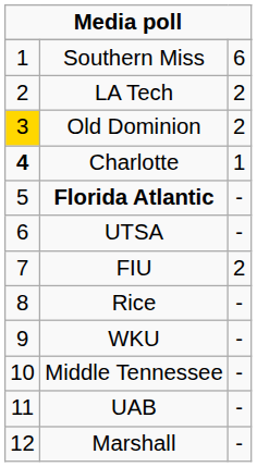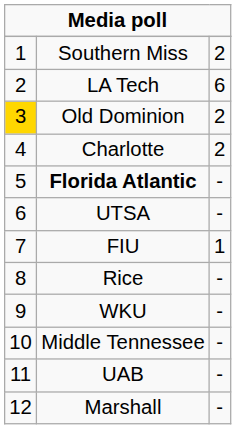 <table class="wikitable">
 <tr style="text-align:center;">
 <td colspan="3"><strong>Media poll</strong></td>
 </tr>
 <tr style="text-align:center;">
 </tr>
 <tr style="text-align:center;">
 <td>1</td>
 <td>Southern Miss</td>
-<td>6</td>
+<td>2</td>
 </tr>
 <tr style="text-align:center;">
 <td>2</td>
 <td>LA Tech</td>
-<td>2</td>
+<td>6</td>
 </tr>
 <tr style="text-align:center;">
 <td style="background: gold;">3</td>
 <td>Old Dominion</td>
 <td>2</td>
 </tr>
 <tr style="text-align:center;">
-<td><strong>4</strong></td>
+<td>4</td>
 <td>Charlotte</td>
-<td>1</td>
+<td>2</td>
 </tr>
 <tr style="text-align:center;">
 <td>5</td>
 <td><strong>Florida Atlantic</strong></td>
 <td>-</td>
 </tr>
 <tr style="text-align:center;">
 <td>6</td>
 <td>UTSA</td>
 <td>-</td>
 </tr>
 <tr style="text-align:center;">
 <td>7</td>
 <td>FIU</td>
-<td>2</td>
+<td>1</td>
 </tr>
 <tr style="text-align:center;">
 <td>8</td>
 <td>Rice</td>
 <td>-</td>
 </tr>
 <tr style="text-align:center;">
 <td>9</td>
 <td>WKU</td>
 <td>-</td>
 </tr>
 <tr style="text-align:center;">
 <td>10</td>
 <td>Middle Tennessee</td>
 <td>-</td>
 </tr>
 <tr style="text-align:center;">
 <td>11</td>
 <td>UAB</td>
 <td>-</td>
 </tr>
 <tr style="text-align:center;">
 <td>12</td>
 <td>Marshall</td>
 <td>-</td>
 </tr>
 </table>
